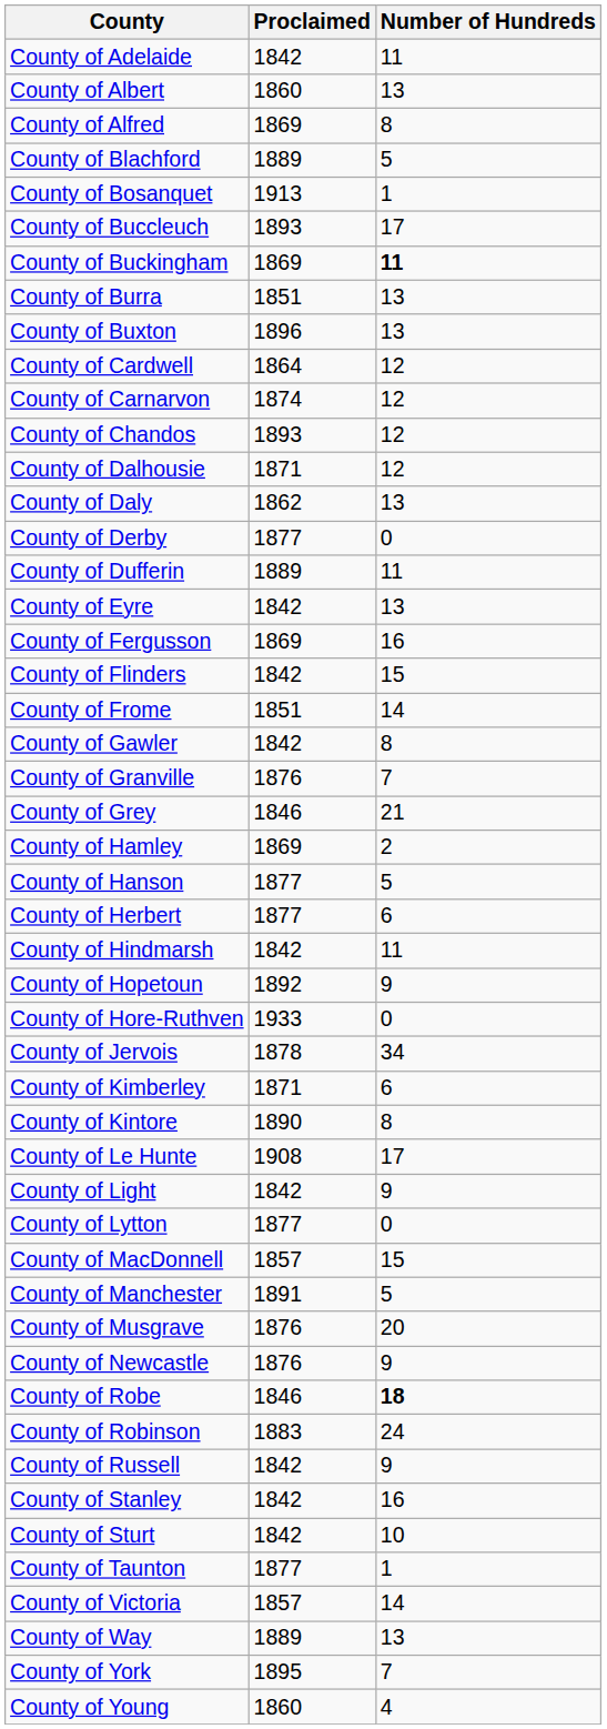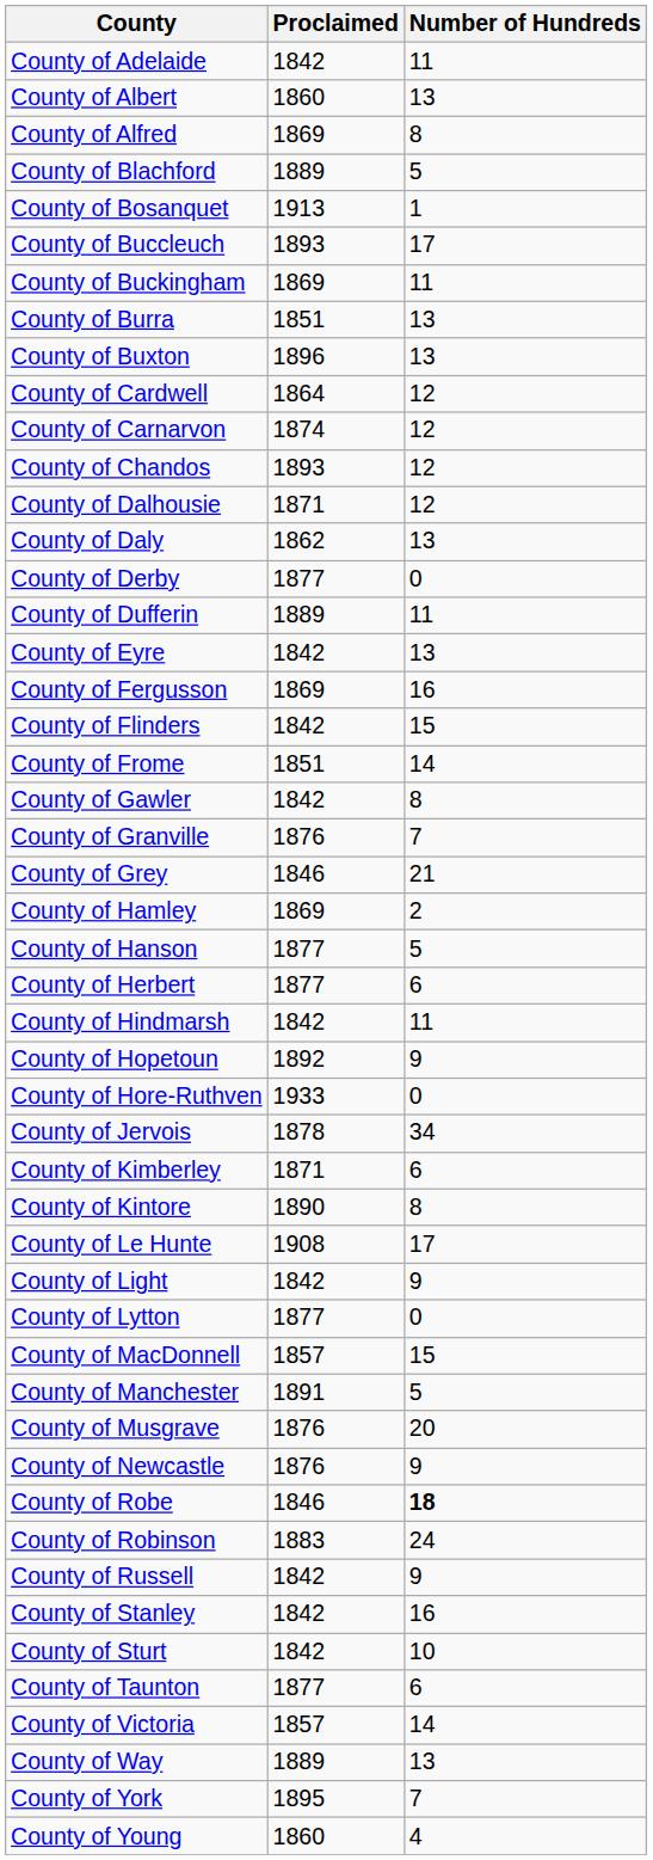 <table class="wikitable sortable" style="text-align:left">
 <tr>
 <th>County</th>
 <th>Proclaimed</th>
 <th>Number of Hundreds</th>
 </tr>
 <tr>
 <td><a href='#'>County of Adelaide</a></td>
 <td>1842</td>
 <td>11</td>
 </tr>
 <tr>
 <td><a href='#'>County of Albert</a></td>
 <td>1860</td>
 <td>13</td>
 </tr>
 <tr>
 <td><a href='#'>County of Alfred</a></td>
 <td>1869</td>
 <td>8</td>
 </tr>
 <tr>
 <td><a href='#'>County of Blachford</a></td>
 <td>1889</td>
 <td>5</td>
 </tr>
 <tr>
 <td><a href='#'>County of Bosanquet</a></td>
 <td>1913</td>
 <td>1</td>
 </tr>
 <tr>
 <td><a href='#'>County of Buccleuch</a></td>
 <td>1893</td>
 <td>17</td>
 </tr>
 <tr>
 <td><a href='#'>County of Buckingham</a></td>
 <td>1869</td>
-<td><strong>11</strong></td>
+<td>11</td>
 </tr>
 <tr>
 <td><a href='#'>County of Burra</a></td>
 <td>1851</td>
 <td>13</td>
 </tr>
 <tr>
 <td><a href='#'>County of Buxton</a></td>
 <td>1896</td>
 <td>13</td>
 </tr>
 <tr>
 <td><a href='#'>County of Cardwell</a></td>
 <td>1864</td>
 <td>12</td>
 </tr>
 <tr>
 <td><a href='#'>County of Carnarvon</a></td>
 <td>1874</td>
 <td>12</td>
 </tr>
 <tr>
 <td><a href='#'>County of Chandos</a></td>
 <td>1893</td>
 <td>12</td>
 </tr>
 <tr>
 <td><a href='#'>County of Dalhousie</a></td>
 <td>1871</td>
 <td>12</td>
 </tr>
 <tr>
 <td><a href='#'>County of Daly</a></td>
 <td>1862</td>
 <td>13</td>
 </tr>
 <tr>
 <td><a href='#'>County of Derby</a></td>
 <td>1877</td>
 <td>0</td>
 </tr>
 <tr>
 <td><a href='#'>County of Dufferin</a></td>
 <td>1889</td>
 <td>11</td>
 </tr>
 <tr>
 <td><a href='#'>County of Eyre</a></td>
 <td>1842</td>
 <td>13</td>
 </tr>
 <tr>
 <td><a href='#'>County of Fergusson</a></td>
 <td>1869</td>
 <td>16</td>
 </tr>
 <tr>
 <td><a href='#'>County of Flinders</a></td>
 <td>1842</td>
 <td>15</td>
 </tr>
 <tr>
 <td><a href='#'>County of Frome</a></td>
 <td>1851</td>
 <td>14</td>
 </tr>
 <tr>
 <td><a href='#'>County of Gawler</a></td>
 <td>1842</td>
 <td>8</td>
 </tr>
 <tr>
 <td><a href='#'>County of Granville</a></td>
 <td>1876</td>
 <td>7</td>
 </tr>
 <tr>
 <td><a href='#'>County of Grey</a></td>
 <td>1846</td>
 <td>21</td>
 </tr>
 <tr>
 <td><a href='#'>County of Hamley</a></td>
 <td>1869</td>
 <td>2</td>
 </tr>
 <tr>
 <td><a href='#'>County of Hanson</a></td>
 <td>1877</td>
 <td>5</td>
 </tr>
 <tr>
 <td><a href='#'>County of Herbert</a></td>
 <td>1877</td>
 <td>6</td>
 </tr>
 <tr>
 <td><a href='#'>County of Hindmarsh</a></td>
 <td>1842</td>
 <td>11</td>
 </tr>
 <tr>
 <td><a href='#'>County of Hopetoun</a></td>
 <td>1892</td>
 <td>9</td>
 </tr>
 <tr>
 <td><a href='#'>County of Hore-Ruthven</a></td>
 <td>1933</td>
 <td>0</td>
 </tr>
 <tr>
 <td><a href='#'>County of Jervois</a></td>
 <td>1878</td>
 <td>34</td>
 </tr>
 <tr>
 <td><a href='#'>County of Kimberley</a></td>
 <td>1871</td>
 <td>6</td>
 </tr>
 <tr>
 <td><a href='#'>County of Kintore</a></td>
 <td>1890</td>
 <td>8</td>
 </tr>
 <tr>
 <td><a href='#'>County of Le Hunte</a></td>
 <td>1908</td>
 <td>17</td>
 </tr>
 <tr>
 <td><a href='#'>County of Light</a></td>
 <td>1842</td>
 <td>9</td>
 </tr>
 <tr>
 <td><a href='#'>County of Lytton</a></td>
 <td>1877</td>
 <td>0</td>
 </tr>
 <tr>
 <td><a href='#'>County of MacDonnell</a></td>
 <td>1857</td>
 <td>15</td>
 </tr>
 <tr>
 <td><a href='#'>County of Manchester</a></td>
 <td>1891</td>
 <td>5</td>
 </tr>
 <tr>
 <td><a href='#'>County of Musgrave</a></td>
 <td>1876</td>
 <td>20</td>
 </tr>
 <tr>
 <td><a href='#'>County of Newcastle</a></td>
 <td>1876</td>
 <td>9</td>
 </tr>
 <tr>
 <td><a href='#'>County of Robe</a></td>
 <td>1846</td>
 <td><strong>18</strong></td>
 </tr>
 <tr>
 <td><a href='#'>County of Robinson</a></td>
 <td>1883</td>
 <td>24</td>
 </tr>
 <tr>
 <td><a href='#'>County of Russell</a></td>
 <td>1842</td>
 <td>9</td>
 </tr>
 <tr>
 <td><a href='#'>County of Stanley</a></td>
 <td>1842</td>
 <td>16</td>
 </tr>
 <tr>
 <td><a href='#'>County of Sturt</a></td>
 <td>1842</td>
 <td>10</td>
 </tr>
 <tr>
 <td><a href='#'>County of Taunton</a></td>
 <td>1877</td>
-<td>1</td>
+<td>6</td>
 </tr>
 <tr>
 <td><a href='#'>County of Victoria</a></td>
 <td>1857</td>
 <td>14</td>
 </tr>
 <tr>
 <td><a href='#'>County of Way</a></td>
 <td>1889</td>
 <td>13</td>
 </tr>
 <tr>
 <td><a href='#'>County of York</a></td>
 <td>1895</td>
 <td>7</td>
 </tr>
 <tr>
 <td><a href='#'>County of Young</a></td>
 <td>1860</td>
 <td>4</td>
 </tr>
 </table>
